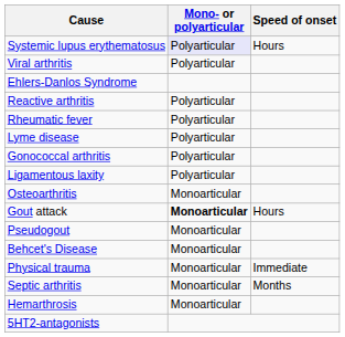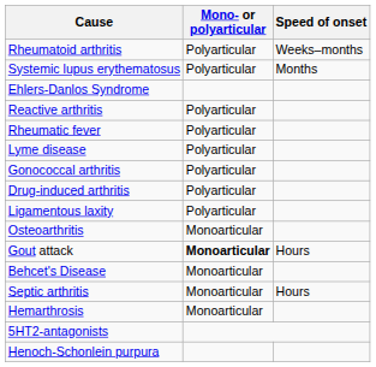 <table class="wikitable sortable">
 <tr>
 <th>Cause</th>
 <th><a href='#'>Mono-</a> or<br><a href='#'>polyarticular</a></th>
 <th>Speed of onset</th>
 </tr>
 <tr>
-<td><a href='#'>Systemic lupus erythematosus</a></td>
-<td style="background: lavender;">Polyarticular</td>
-<td>Hours</td>
+<td><a href='#'>Rheumatoid arthritis</a></td>
+<td>Polyarticular </td>
+<td>Weeks–months</td>
 </tr>
 <tr>
-<td><a href='#'>Viral arthritis</a></td>
+<td><a href='#'>Systemic lupus erythematosus</a></td>
 <td>Polyarticular</td>
-<td></td>
+<td>Months</td>
 </tr>
 <tr>
 <td><a href='#'>Ehlers-Danlos Syndrome</a></td>
 <td></td>
 <td></td>
 </tr>
 <tr>
 <td><a href='#'>Reactive arthritis</a></td>
 <td>Polyarticular</td>
 <td></td>
 </tr>
 <tr>
 <td><a href='#'>Rheumatic fever</a></td>
 <td>Polyarticular</td>
 <td></td>
 </tr>
 <tr>
 <td><a href='#'>Lyme disease</a></td>
 <td>Polyarticular</td>
 <td></td>
 </tr>
 <tr>
 <td><a href='#'>Gonococcal arthritis</a></td>
 <td>Polyarticular</td>
 <td></td>
 </tr>
 <tr>
+<td><a href='#'>Drug-induced arthritis</a></td>
+<td>Polyarticular</td>
+<td></td>
+</tr>
+<tr>
 <td><a href='#'>Ligamentous laxity</a></td>
 <td>Polyarticular</td>
 <td></td>
 </tr>
 <tr>
 <td><a href='#'>Osteoarthritis</a></td>
 <td>Monoarticular</td>
 <td></td>
 </tr>
 <tr>
 <td><a href='#'>Gout</a> attack</td>
 <td><strong>Monoarticular</strong></td>
 <td>Hours</td>
 </tr>
 <tr>
-<td><a href='#'>Pseudogout</a></td>
-<td>Monoarticular</td>
-<td></td>
-</tr>
-<tr>
 <td><a href='#'>Behcet's Disease</a></td>
 <td>Monoarticular</td>
 <td></td>
 </tr>
 <tr>
-<td><a href='#'>Physical trauma</a></td>
-<td>Monoarticular</td>
-<td>Immediate</td>
-</tr>
-<tr>
 <td><a href='#'>Septic arthritis</a></td>
 <td>Monoarticular</td>
-<td>Months</td>
+<td>Hours</td>
 </tr>
 <tr>
 <td><a href='#'>Hemarthrosis</a></td>
 <td>Monoarticular</td>
 <td></td>
 </tr>
 <tr>
 <td><a href='#'>5HT2-antagonists</a></td>
 </tr>
+<tr>
+<td><a href='#'>Henoch-Schonlein purpura</a></td>
+<td></td>
+<td></td>
+</tr>
 </table>
